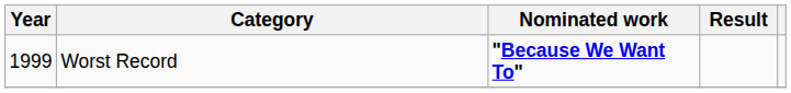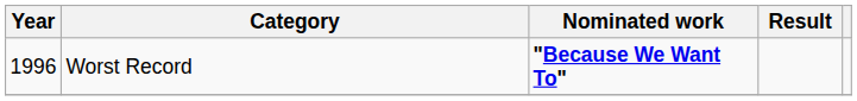 <table class="wikitable" width="74%">
 <tr>
 <th width=4%>Year</th>
 <th width=58%>Category</th>
 <th width=28%>Nominated work</th>
 <th width=10%>Result</th>
 <th width=5%></th>
 </tr>
 <tr>
-<td>1999</td>
+<td>1996</td>
 <td>Worst Record</td>
 <td><strong>"<a href='#'>Because We Want To</a>"</strong></td>
 <td></td>
 <td></td>
 </tr>
 <tr>
 </tr>
 </table>
